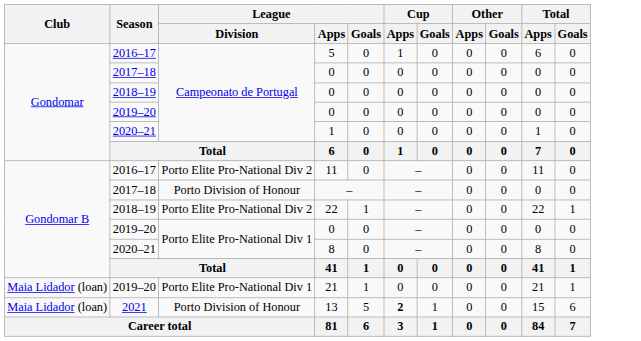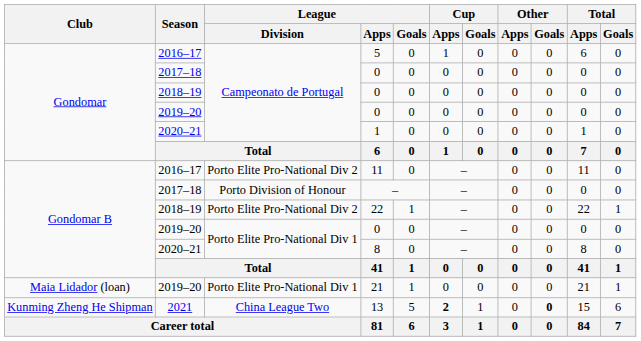 <table class="wikitable" style="text-align: center">
 <tr>
 <th rowspan="2">Club</th>
 <th rowspan="2">Season</th>
 <th colspan="3">League</th>
 <th colspan="2">Cup</th>
 <th colspan="2">Other</th>
 <th colspan="2">Total</th>
 </tr>
 <tr>
 <th>Division</th>
 <th>Apps</th>
 <th>Goals</th>
 <th>Apps</th>
 <th>Goals</th>
 <th>Apps</th>
 <th>Goals</th>
 <th>Apps</th>
 <th>Goals</th>
 </tr>
 <tr>
 <td rowspan="6"><a href='#'>Gondomar</a></td>
 <td><a href='#'>2016–17</a></td>
 <td rowspan="5"><a href='#'>Campeonato de Portugal</a></td>
 <td>5</td>
 <td>0</td>
 <td>1</td>
 <td>0</td>
 <td>0</td>
 <td>0</td>
 <td>6</td>
 <td>0</td>
 </tr>
 <tr>
 <td><a href='#'>2017–18</a></td>
 <td>0</td>
 <td>0</td>
 <td>0</td>
 <td>0</td>
 <td>0</td>
 <td>0</td>
 <td>0</td>
 <td>0</td>
 </tr>
 <tr>
 <td><a href='#'>2018–19</a></td>
 <td>0</td>
 <td>0</td>
 <td>0</td>
 <td>0</td>
 <td>0</td>
 <td>0</td>
 <td>0</td>
 <td>0</td>
 </tr>
 <tr>
 <td><a href='#'>2019–20</a></td>
 <td>0</td>
 <td>0</td>
 <td>0</td>
 <td>0</td>
 <td>0</td>
 <td>0</td>
 <td>0</td>
 <td>0</td>
 </tr>
 <tr>
 <td><a href='#'>2020–21</a></td>
 <td>1</td>
 <td>0</td>
 <td>0</td>
 <td>0</td>
 <td>0</td>
 <td>0</td>
 <td>1</td>
 <td>0</td>
 </tr>
 <tr>
 <th colspan=2>Total</th>
 <th>6</th>
 <th>0</th>
 <th>1</th>
 <th>0</th>
 <th>0</th>
 <th>0</th>
 <th>7</th>
 <th>0</th>
 </tr>
 <tr>
 <td rowspan="6"><a href='#'>Gondomar B</a></td>
 <td>2016–17</td>
 <td>Porto Elite Pro-National Div 2</td>
 <td>11</td>
 <td>0</td>
 <td colspan="2">–</td>
 <td>0</td>
 <td>0</td>
 <td>11</td>
 <td>0</td>
 </tr>
 <tr>
 <td>2017–18</td>
 <td>Porto Division of Honour</td>
 <td colspan="2">–</td>
 <td colspan="2">–</td>
 <td>0</td>
 <td>0</td>
 <td>0</td>
 <td>0</td>
 </tr>
 <tr>
 <td>2018–19</td>
 <td>Porto Elite Pro-National Div 2</td>
 <td>22</td>
 <td>1</td>
 <td colspan="2">–</td>
 <td>0</td>
 <td>0</td>
 <td>22</td>
 <td>1</td>
 </tr>
 <tr>
 <td>2019–20</td>
 <td rowspan="2">Porto Elite Pro-National Div 1</td>
 <td>0</td>
 <td>0</td>
 <td colspan="2">–</td>
 <td>0</td>
 <td>0</td>
 <td>0</td>
 <td>0</td>
 </tr>
 <tr>
 <td>2020–21</td>
 <td>8</td>
 <td>0</td>
 <td colspan="2">–</td>
 <td>0</td>
 <td>0</td>
 <td>8</td>
 <td>0</td>
 </tr>
 <tr>
 <th colspan=2>Total</th>
 <th>41</th>
 <th>1</th>
 <th>0</th>
 <th>0</th>
 <th>0</th>
 <th>0</th>
 <th>41</th>
 <th>1</th>
 </tr>
 <tr>
 <td><a href='#'>Maia Lidador</a> (loan)</td>
 <td>2019–20</td>
 <td>Porto Elite Pro-National Div 1</td>
 <td>21</td>
 <td>1</td>
 <td>0</td>
 <td>0</td>
 <td>0</td>
 <td>0</td>
 <td>21</td>
 <td>1</td>
 </tr>
 <tr>
-<td><a href='#'>Maia Lidador</a> (loan)</td>
+<td><a href='#'>Kunming Zheng He Shipman</a></td>
 <td><a href='#'>2021</a></td>
-<td>Porto Division of Honour</td>
+<td><a href='#'>China League Two</a></td>
 <td>13</td>
 <td>5</td>
 <td><strong>2</strong></td>
 <td>1</td>
 <td>0</td>
-<td>0</td>
+<td><strong>0</strong></td>
 <td>15</td>
 <td>6</td>
 </tr>
 <tr>
 <th colspan=3>Career total</th>
 <th>81</th>
 <th>6</th>
 <th>3</th>
 <th>1</th>
 <th>0</th>
 <th>0</th>
 <th>84</th>
 <th>7</th>
 </tr>
 </table>
